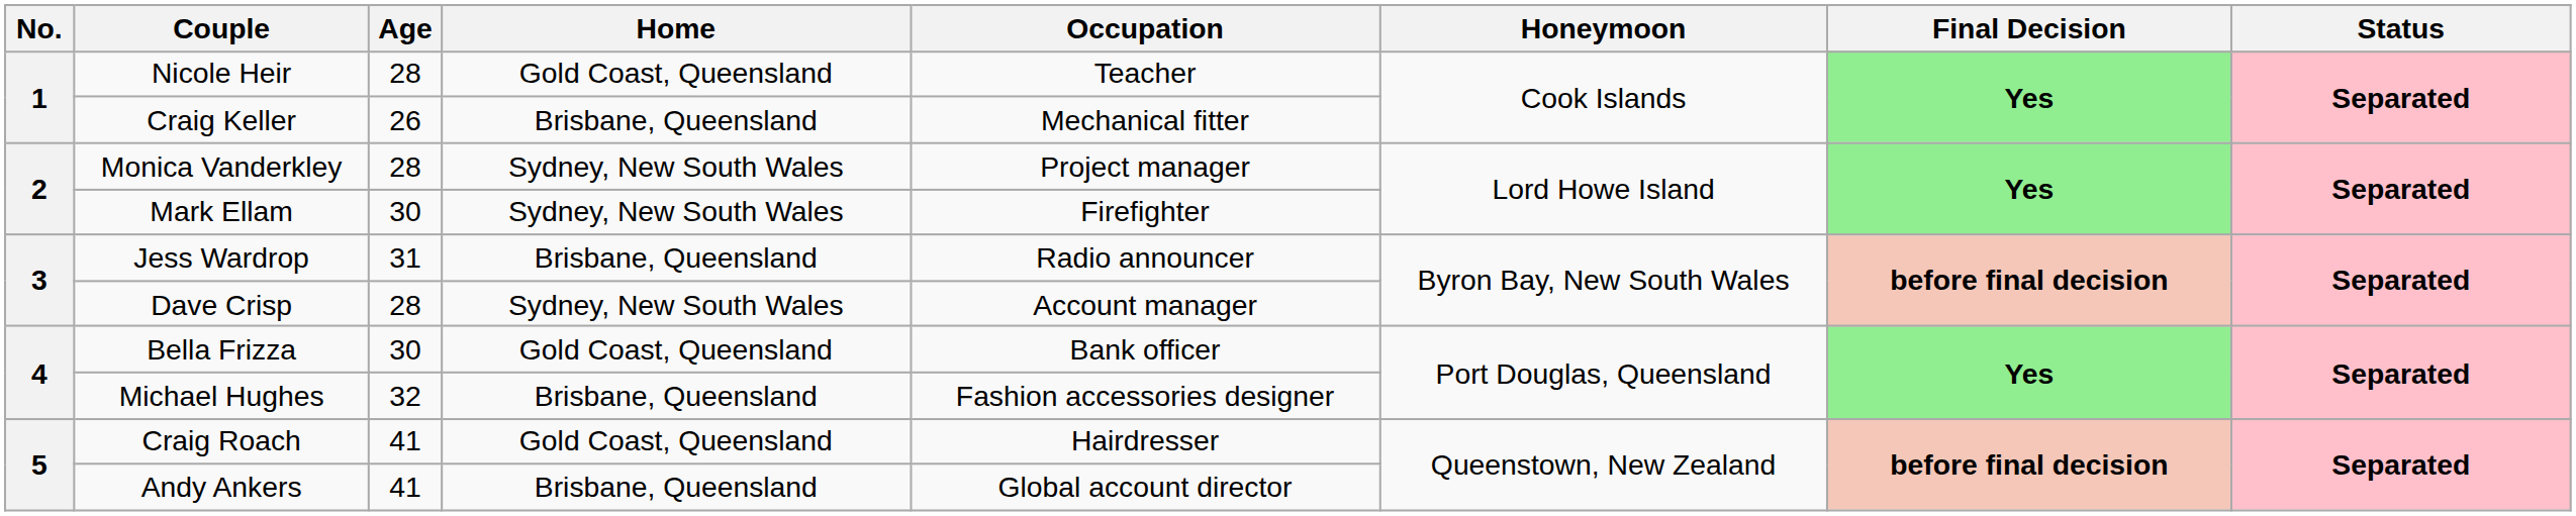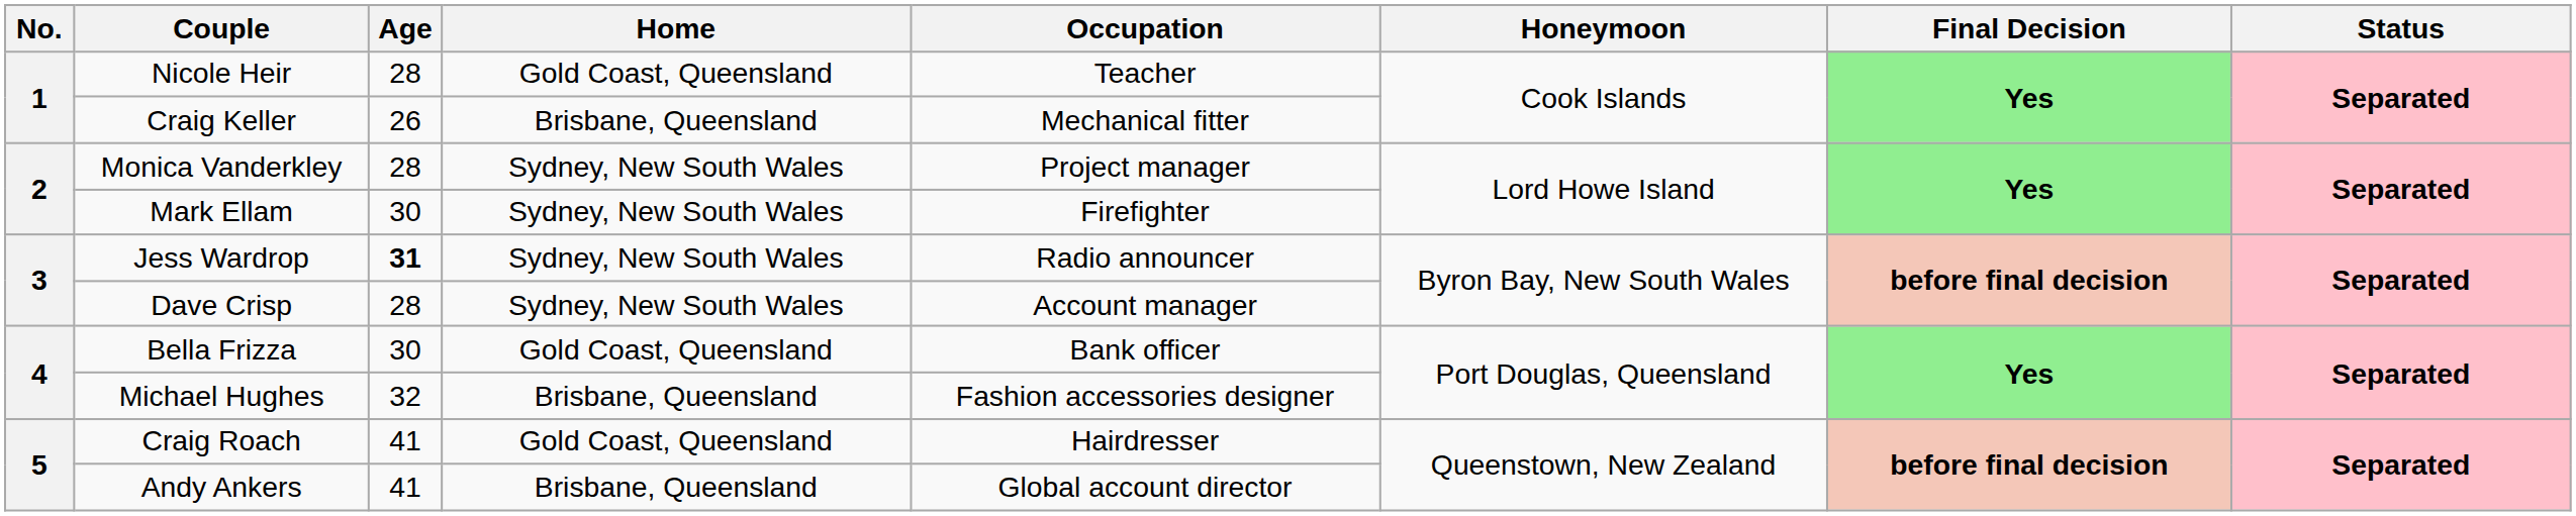 <table class="wikitable plainrowheaders" style="text-align:center; width:100%; font-size:88%;">
 <tr>
 <th width=25>No.</th>
 <th width=130>Couple</th>
 <th width=25>Age</th>
 <th width=210>Home</th>
 <th width=210>Occupation</th>
 <th width=200>Honeymoon</th>
 <th width=180>Final Decision</th>
 <th width=150>Status</th>
 </tr>
 <tr>
 <th rowspan="2">1</th>
 <td>Nicole Heir</td>
 <td>28</td>
 <td>Gold Coast, Queensland</td>
 <td>Teacher</td>
 <td rowspan="2">Cook Islands</td>
 <th rowspan="2" style="background:lightgreen;">Yes</th>
 <th rowspan="2" style="background:pink;">Separated</th>
 </tr>
 <tr>
 <td>Craig Keller</td>
 <td>26</td>
 <td>Brisbane, Queensland</td>
 <td>Mechanical fitter</td>
 </tr>
 <tr>
 <th rowspan="2">2</th>
 <td>Monica Vanderkley</td>
 <td>28</td>
 <td>Sydney, New South Wales</td>
 <td>Project manager</td>
 <td rowspan="2">Lord Howe Island</td>
 <th rowspan="2" style="background:lightgreen;">Yes</th>
 <th rowspan="2" style="background:pink;">Separated</th>
 </tr>
 <tr>
 <td>Mark Ellam</td>
 <td>30</td>
 <td>Sydney, New South Wales</td>
 <td>Firefighter</td>
 </tr>
 <tr>
 <th rowspan="2">3</th>
 <td>Jess Wardrop</td>
-<td>31</td>
-<td>Brisbane, Queensland</td>
+<td><strong>31</strong></td>
+<td>Sydney, New South Wales</td>
 <td>Radio announcer</td>
 <td rowspan="2">Byron Bay, New South Wales</td>
 <th rowspan="2" style="background:#f4c7b8;"> before final decision</th>
 <th rowspan="2" style="background:pink;">Separated</th>
 </tr>
 <tr>
 <td>Dave Crisp</td>
 <td>28</td>
 <td>Sydney, New South Wales</td>
 <td>Account manager</td>
 </tr>
 <tr>
 <th rowspan="2">4</th>
 <td>Bella Frizza</td>
 <td>30</td>
 <td>Gold Coast, Queensland</td>
 <td>Bank officer</td>
 <td rowspan="2">Port Douglas, Queensland</td>
 <th rowspan="2" style="background:lightgreen;">Yes</th>
 <th rowspan="2" style="background:pink;">Separated</th>
 </tr>
 <tr>
 <td>Michael Hughes</td>
 <td>32</td>
 <td>Brisbane, Queensland</td>
 <td>Fashion accessories designer</td>
 </tr>
 <tr>
 <th rowspan="2">5</th>
 <td>Craig Roach</td>
 <td>41</td>
 <td>Gold Coast, Queensland</td>
 <td>Hairdresser</td>
 <td rowspan="2">Queenstown, New Zealand</td>
 <th rowspan="2" style="background:#f4c7b8;"> before final decision</th>
 <th rowspan="2" style="background:pink;">Separated</th>
 </tr>
 <tr>
 <td>Andy Ankers</td>
 <td>41</td>
 <td>Brisbane, Queensland</td>
 <td>Global account director</td>
 </tr>
 </table>
